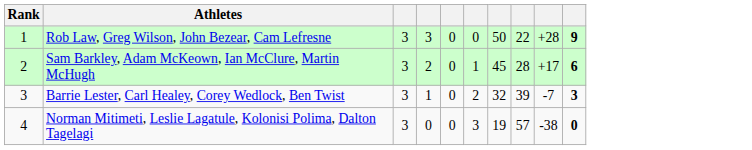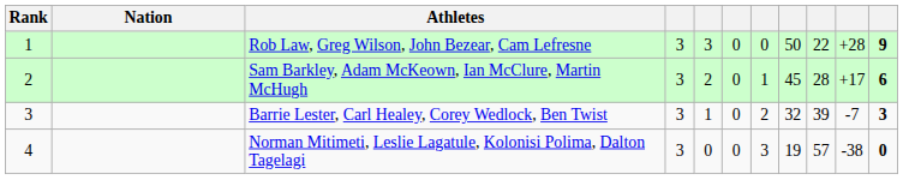 <table class=wikitable style="text-align:center">
 <tr>
 <th width=20>Rank</th>
+<th width=180>Nation</th>
 <th width=400>Athletes</th>
 <th width=20></th>
 <th width=20></th>
 <th width=20></th>
 <th width=20></th>
 <th width=20></th>
 <th width=20></th>
 <th width=20></th>
 <th width=20></th>
 </tr>
 <tr bgcolor="#ccffcc">
 <td>1</td>
+<td align=left></td>
 <td align=left><a href='#'>Rob Law</a>, <a href='#'>Greg Wilson</a>, <a href='#'>John Bezear</a>, <a href='#'>Cam Lefresne</a></td>
 <td>3</td>
 <td>3</td>
 <td>0</td>
 <td>0</td>
 <td>50</td>
 <td>22</td>
 <td>+28</td>
 <td><strong>9</strong></td>
 </tr>
 <tr bgcolor="#ccffcc">
 <td>2</td>
+<td align=left></td>
 <td align=left><a href='#'>Sam Barkley</a>, <a href='#'>Adam McKeown</a>, <a href='#'>Ian McClure</a>, <a href='#'>Martin McHugh</a></td>
 <td>3</td>
 <td>2</td>
 <td>0</td>
 <td>1</td>
 <td>45</td>
 <td>28</td>
 <td>+17</td>
 <td><strong>6</strong></td>
 </tr>
 <tr>
 <td>3</td>
+<td align=left></td>
 <td align=left><a href='#'>Barrie Lester</a>, <a href='#'>Carl Healey</a>, <a href='#'>Corey Wedlock</a>, <a href='#'>Ben Twist</a></td>
 <td>3</td>
 <td>1</td>
 <td>0</td>
 <td>2</td>
 <td>32</td>
 <td>39</td>
 <td>-7</td>
 <td><strong>3</strong></td>
 </tr>
 <tr>
 <td>4</td>
+<td align=left></td>
 <td align=left><a href='#'>Norman Mitimeti</a>, <a href='#'>Leslie Lagatule</a>, <a href='#'>Kolonisi Polima</a>, <a href='#'>Dalton Tagelagi</a></td>
 <td>3</td>
 <td>0</td>
 <td>0</td>
 <td>3</td>
 <td>19</td>
 <td>57</td>
 <td>-38</td>
 <td><strong>0</strong></td>
 </tr>
 </table>
